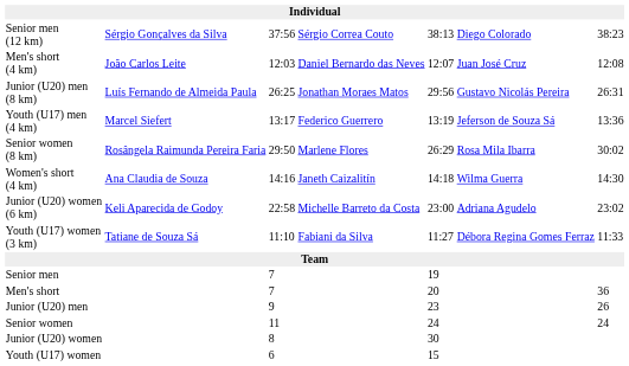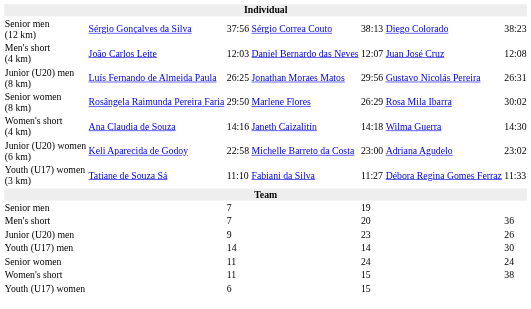 <table>
 <tr>
 <td colspan=7 bgcolor=#eeeeee style=text-align:center;><strong>Individual</strong></td>
 </tr>
 <tr>
 <td>Senior men<br>(12 km)</td>
 <td><a href='#'>Sérgio Gonçalves da Silva</a><br></td>
 <td>37:56</td>
 <td><a href='#'>Sérgio Correa Couto</a><br></td>
 <td>38:13</td>
 <td><a href='#'>Diego Colorado</a><br></td>
 <td>38:23</td>
 </tr>
 <tr>
 <td>Men's short<br>(4 km)</td>
 <td><a href='#'>João Carlos Leite</a><br></td>
 <td>12:03</td>
 <td><a href='#'>Daniel Bernardo das Neves</a><br></td>
 <td>12:07</td>
 <td><a href='#'>Juan José Cruz</a><br></td>
 <td>12:08</td>
 </tr>
 <tr>
 <td>Junior (U20) men<br>(8 km)</td>
 <td><a href='#'>Luís Fernando de Almeida Paula</a><br></td>
 <td>26:25</td>
 <td><a href='#'>Jonathan Moraes Matos</a><br></td>
 <td>29:56</td>
 <td><a href='#'>Gustavo Nicolás Pereira</a><br></td>
 <td>26:31</td>
-</tr>
-<tr>
-<td>Youth (U17) men<br>(4 km)</td>
-<td><a href='#'>Marcel Siefert</a><br></td>
-<td>13:17</td>
-<td><a href='#'>Federico Guerrero</a><br></td>
-<td>13:19</td>
-<td><a href='#'>Jeferson de Souza Sá</a><br></td>
-<td>13:36</td>
 </tr>
 <tr>
 <td>Senior women<br>(8 km)</td>
 <td><a href='#'>Rosângela Raimunda Pereira Faria</a><br></td>
 <td>29:50</td>
 <td><a href='#'>Marlene Flores</a><br></td>
 <td>26:29</td>
 <td><a href='#'>Rosa Mila Ibarra</a><br></td>
 <td>30:02</td>
 </tr>
 <tr>
 <td>Women's short<br>(4 km)</td>
 <td><a href='#'>Ana Claudia de Souza</a><br></td>
 <td>14:16</td>
 <td><a href='#'>Janeth Caizalitín</a><br></td>
 <td>14:18</td>
 <td><a href='#'>Wilma Guerra</a><br></td>
 <td>14:30</td>
 </tr>
 <tr>
 <td>Junior (U20) women<br>(6 km)</td>
 <td><a href='#'>Keli Aparecida de Godoy</a><br></td>
 <td>22:58</td>
 <td><a href='#'>Michelle Barreto da Costa</a><br></td>
 <td>23:00</td>
 <td><a href='#'>Adriana Agudelo</a><br></td>
 <td>23:02</td>
 </tr>
 <tr>
 <td>Youth (U17) women<br>(3 km)</td>
 <td><a href='#'>Tatiane de Souza Sá</a><br></td>
 <td>11:10</td>
 <td><a href='#'>Fabiani da Silva</a><br></td>
 <td>11:27</td>
 <td><a href='#'>Débora Regina Gomes Ferraz</a><br></td>
 <td>11:33</td>
 </tr>
 <tr>
 <td colspan=7 bgcolor=#eeeeee style=text-align:center;><strong>Team</strong></td>
 </tr>
 <tr>
 <td>Senior men</td>
 <td></td>
 <td>7</td>
 <td></td>
 <td>19</td>
 <td></td>
 <td></td>
 </tr>
 <tr>
 <td>Men's short</td>
 <td></td>
 <td>7</td>
 <td></td>
 <td>20</td>
 <td></td>
 <td>36</td>
 </tr>
 <tr>
 <td>Junior (U20) men</td>
 <td></td>
 <td>9</td>
 <td></td>
 <td>23</td>
 <td></td>
 <td>26</td>
 </tr>
 <tr>
+<td>Youth (U17) men</td>
+<td></td>
+<td>14</td>
+<td></td>
+<td>14</td>
+<td></td>
+<td>30</td>
+</tr>
+<tr>
 <td>Senior women</td>
 <td></td>
 <td>11</td>
 <td></td>
 <td>24</td>
 <td></td>
 <td>24</td>
 </tr>
 <tr>
-<td>Junior (U20) women</td>
+<td>Women's short</td>
 <td></td>
-<td>8</td>
+<td>11</td>
 <td></td>
-<td>30</td>
+<td>15</td>
 <td></td>
-<td></td>
+<td>38</td>
 </tr>
 <tr>
 <td>Youth (U17) women</td>
 <td></td>
 <td>6</td>
 <td></td>
 <td>15</td>
 <td></td>
 <td></td>
 </tr>
 </table>
